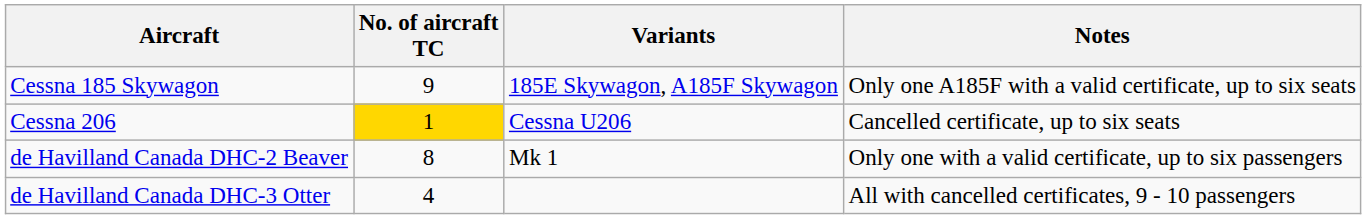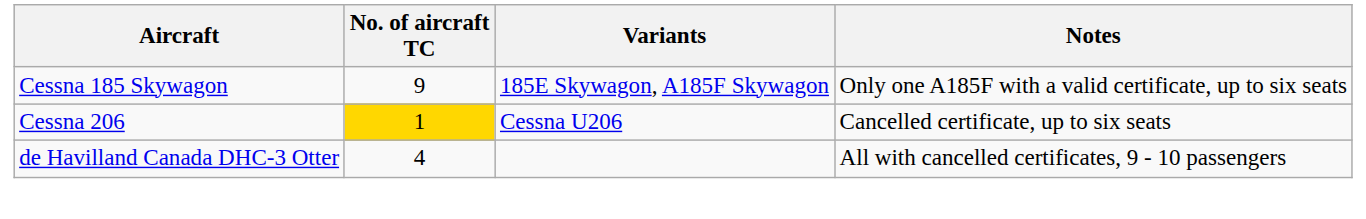 <table class="wikitable" style="border-collapse:collapse;text-align:left;margin:1em auto;">
 <tr>
 <th>Aircraft</th>
 <th>No. of aircraft<br>TC</th>
 <th>Variants</th>
 <th>Notes</th>
 </tr>
 <tr>
 <td><a href='#'>Cessna 185 Skywagon</a></td>
 <td align=center>9</td>
 <td><a href='#'>185E Skywagon</a>, <a href='#'>A185F Skywagon</a></td>
 <td>Only one A185F with a valid certificate, up to six seats</td>
 </tr>
 <tr>
 <td><a href='#'>Cessna 206</a></td>
 <td align=center style="background: gold;">1</td>
 <td><a href='#'>Cessna U206</a></td>
 <td>Cancelled certificate, up to six seats</td>
 </tr>
 <tr>
-<td><a href='#'>de Havilland Canada DHC-2 Beaver</a></td>
-<td align=center>8</td>
-<td>Mk 1</td>
-<td>Only one with a valid certificate, up to six passengers</td>
-</tr>
-<tr>
 <td><a href='#'>de Havilland Canada DHC-3 Otter</a></td>
 <td align=center>4</td>
 <td></td>
 <td>All with cancelled certificates, 9 - 10 passengers</td>
 </tr>
 </table>
